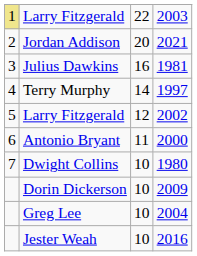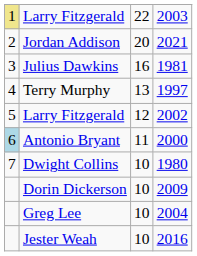 <table class="wikitable">
 <tr>
 </tr>
 <tr>
 <td style="background: khaki;">1</td>
 <td><a href='#'>Larry Fitzgerald</a></td>
 <td>22</td>
 <td><a href='#'>2003</a></td>
 </tr>
 <tr>
 <td>2</td>
 <td><a href='#'>Jordan Addison</a></td>
 <td>20</td>
 <td><a href='#'>2021</a></td>
 </tr>
 <tr>
 <td>3</td>
 <td><a href='#'>Julius Dawkins</a></td>
 <td>16</td>
 <td><a href='#'>1981</a></td>
 </tr>
 <tr>
 <td>4</td>
 <td>Terry Murphy</td>
-<td>14</td>
+<td>13</td>
 <td><a href='#'>1997</a></td>
 </tr>
 <tr>
 <td>5</td>
 <td><a href='#'>Larry Fitzgerald</a></td>
 <td>12</td>
 <td><a href='#'>2002</a></td>
 </tr>
 <tr>
-<td>6</td>
+<td style="background: lightblue;">6</td>
 <td><a href='#'>Antonio Bryant</a></td>
 <td>11</td>
 <td><a href='#'>2000</a></td>
 </tr>
 <tr>
 <td>7</td>
 <td><a href='#'>Dwight Collins</a></td>
 <td>10</td>
 <td><a href='#'>1980</a></td>
 </tr>
 <tr>
 <td></td>
 <td><a href='#'>Dorin Dickerson</a></td>
 <td>10</td>
 <td><a href='#'>2009</a></td>
 </tr>
 <tr>
 <td></td>
 <td><a href='#'>Greg Lee</a></td>
 <td>10</td>
 <td><a href='#'>2004</a></td>
 </tr>
 <tr>
 <td></td>
 <td><a href='#'>Jester Weah</a></td>
 <td>10</td>
 <td><a href='#'>2016</a></td>
 </tr>
 </table>
